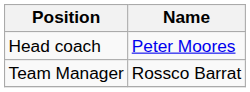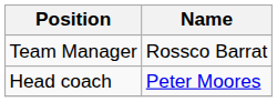 <table class="wikitable"">
 <tr>
 <th>Position</th>
 <th>Name</th>
 </tr>
 <tr>
+<td>Team Manager</td>
+<td>Rossco Barrat</td>
+</tr>
+<tr>
 <td>Head coach</td>
 <td><a href='#'>Peter Moores</a></td>
 </tr>
 <tr>
-<td>Team Manager</td>
-<td>Rossco Barrat</td>
-</tr>
-<tr>
 </tr>
 </table>
